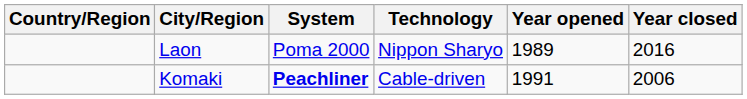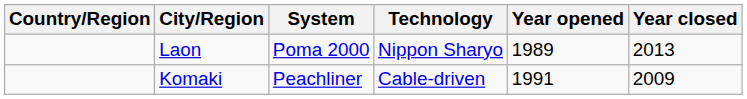 <table class="wikitable">
 <tr>
 <th>Country/Region</th>
 <th>City/Region</th>
 <th>System</th>
 <th>Technology</th>
 <th>Year opened</th>
 <th>Year closed</th>
 </tr>
 <tr>
 <td></td>
 <td><a href='#'>Laon</a></td>
 <td><a href='#'>Poma 2000</a></td>
 <td><a href='#'>Nippon Sharyo</a></td>
 <td>1989</td>
-<td>2016</td>
+<td>2013</td>
 </tr>
 <tr>
 <td></td>
 <td><a href='#'>Komaki</a></td>
-<td><strong><a href='#'>Peachliner</a></strong></td>
+<td><a href='#'>Peachliner</a></td>
 <td><a href='#'>Cable-driven</a></td>
 <td>1991</td>
-<td>2006</td>
+<td>2009</td>
 </tr>
 </table>
